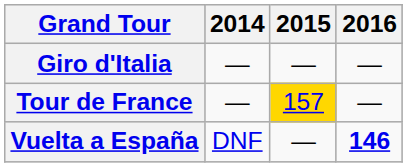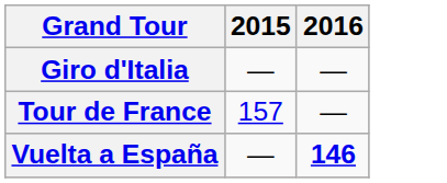 <table class="wikitable plainrowheaders">
 <tr>
 <th scope="col"><a href='#'>Grand Tour</a></th>
-<th scope="col">2014</th>
 <th scope="col">2015</th>
 <th scope="col">2016</th>
 </tr>
 <tr style="text-align:center;">
 <th scope="row"> <a href='#'>Giro d'Italia</a></th>
 <td>—</td>
 <td>—</td>
-<td>—</td>
 </tr>
 <tr style="text-align:center;">
 <th scope="row"> <a href='#'>Tour de France</a></th>
-<td>—</td>
-<td style="background: gold;"><a href='#'>157</a></td>
+<td><a href='#'>157</a></td>
 <td>—</td>
 </tr>
 <tr style="text-align:center;">
 <th scope="row"> <a href='#'>Vuelta a España</a></th>
-<td><a href='#'>DNF</a></td>
 <td>—</td>
 <td><strong><a href='#'>146</a></strong></td>
 </tr>
 </table>
